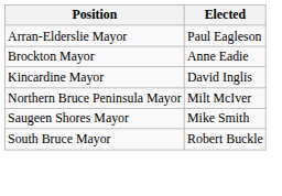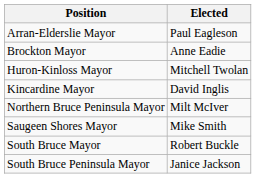 <table class="wikitable">
 <tr>
 <th>Position</th>
 <th>Elected</th>
 </tr>
 <tr>
 <td>Arran-Elderslie Mayor</td>
 <td>Paul Eagleson</td>
 </tr>
 <tr>
 <td>Brockton Mayor</td>
 <td>Anne Eadie</td>
+</tr>
+<tr>
+<td>Huron-Kinloss Mayor</td>
+<td>Mitchell Twolan</td>
 </tr>
 <tr>
 <td>Kincardine Mayor</td>
 <td>David Inglis</td>
 </tr>
 <tr>
 <td>Northern Bruce Peninsula Mayor</td>
 <td>Milt McIver</td>
 </tr>
 <tr>
 <td>Saugeen Shores Mayor</td>
 <td>Mike Smith</td>
 </tr>
 <tr>
 <td>South Bruce Mayor</td>
 <td>Robert Buckle</td>
 </tr>
+<tr>
+<td>South Bruce Peninsula Mayor</td>
+<td>Janice Jackson</td>
+</tr>
 </table>
